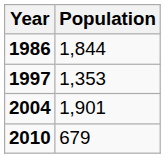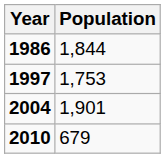 <table class="wikitable">
 <tr>
 <th>Year</th>
 <th>Population</th>
 </tr>
 <tr>
 <td><strong>1986</strong></td>
 <td>1,844</td>
 </tr>
 <tr>
 <td><strong>1997</strong></td>
-<td>1,353</td>
+<td>1,753</td>
 </tr>
 <tr>
 <td><strong>2004</strong></td>
 <td>1,901</td>
 </tr>
 <tr>
 <td><strong>2010</strong></td>
 <td>679</td>
 </tr>
 </table>
